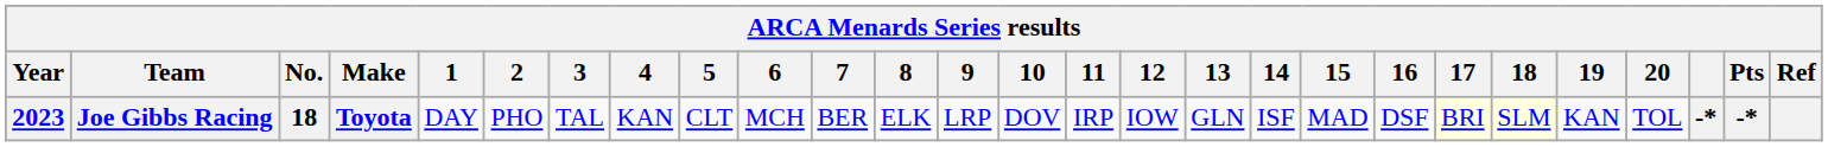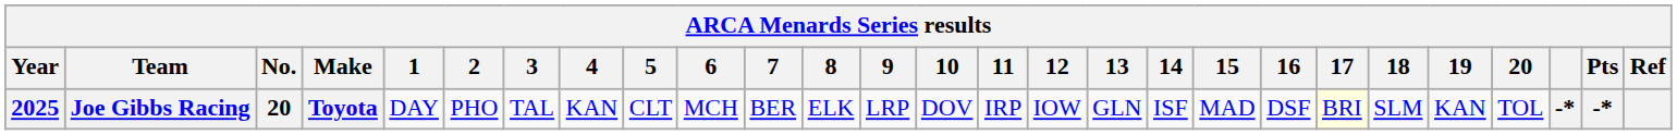 <table class="wikitable" style="text-align:center; font-size:75%">
 <tr>
 <th colspan="27"><a href='#'>ARCA Menards Series</a> results</th>
 </tr>
 <tr>
 <th>Year</th>
 <th>Team</th>
 <th>No.</th>
 <th>Make</th>
 <th>1</th>
 <th>2</th>
 <th>3</th>
 <th>4</th>
 <th>5</th>
 <th>6</th>
 <th>7</th>
 <th>8</th>
 <th>9</th>
 <th>10</th>
 <th>11</th>
 <th>12</th>
 <th>13</th>
 <th>14</th>
 <th>15</th>
 <th>16</th>
 <th>17</th>
 <th>18</th>
 <th>19</th>
 <th>20</th>
 <th></th>
 <th>Pts</th>
 <th>Ref</th>
 </tr>
 <tr>
-<th><a href='#'>2023</a></th>
+<th><a href='#'>2025</a></th>
 <th nowrap><a href='#'>Joe Gibbs Racing</a></th>
-<th>18</th>
+<th>20</th>
 <th><a href='#'>Toyota</a></th>
 <td><a href='#'>DAY</a></td>
 <td><a href='#'>PHO</a></td>
 <td><a href='#'>TAL</a></td>
 <td><a href='#'>KAN</a></td>
 <td><a href='#'>CLT</a></td>
 <td><a href='#'>MCH</a></td>
 <td><a href='#'>BER</a></td>
 <td><a href='#'>ELK</a></td>
 <td><a href='#'>LRP</a></td>
 <td><a href='#'>DOV</a></td>
 <td><a href='#'>IRP</a></td>
 <td><a href='#'>IOW</a></td>
 <td><a href='#'>GLN</a></td>
 <td><a href='#'>ISF</a></td>
 <td><a href='#'>MAD</a></td>
 <td><a href='#'>DSF</a></td>
 <td style="background: lightyellow;"><a href='#'>BRI</a></td>
-<td style="background: lightyellow;"><a href='#'>SLM</a></td>
+<td><a href='#'>SLM</a></td>
 <td><a href='#'>KAN</a></td>
 <td><a href='#'>TOL</a></td>
 <th>-*</th>
 <th>-*</th>
 <th></th>
 </tr>
 </table>
